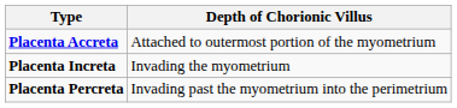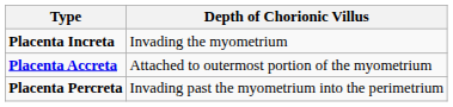 <table class="wikitable">
 <tr>
 <th>Type</th>
 <th>Depth of Chorionic Villus</th>
 </tr>
 <tr>
+<td><strong>Placenta Increta</strong></td>
+<td>Invading the myometrium</td>
+</tr>
+<tr>
 <td><strong><a href='#'>Placenta Accreta</a></strong></td>
 <td>Attached to outermost portion of the myometrium</td>
-</tr>
-<tr>
-<td><strong>Placenta Increta</strong></td>
-<td>Invading the myometrium</td>
 </tr>
 <tr>
 <td><strong>Placenta Percreta</strong></td>
 <td>Invading past the myometrium into the perimetrium</td>
 </tr>
 </table>
